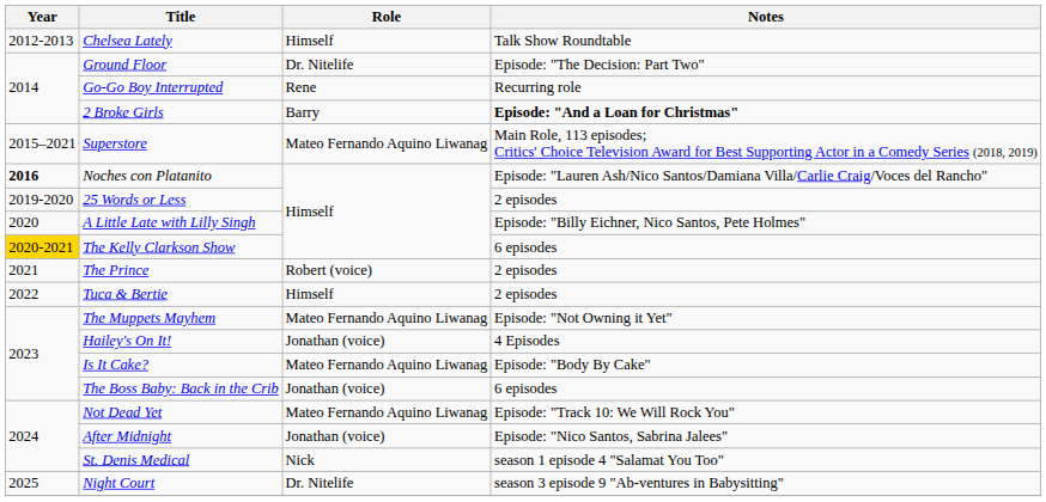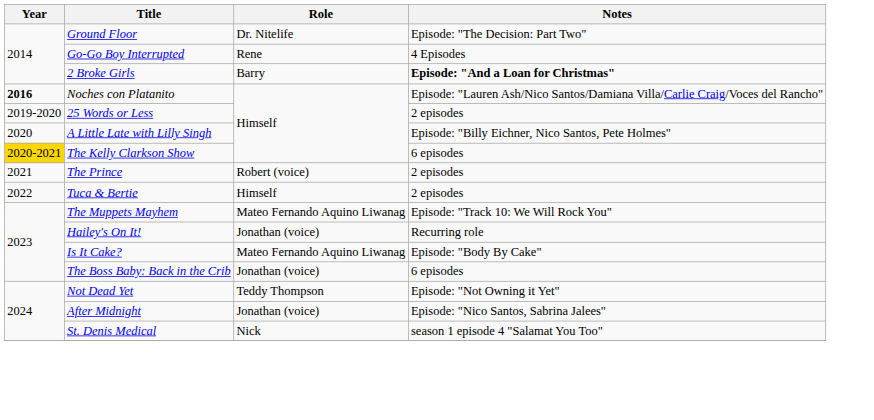 <table class="wikitable sortable">
 <tr>
 <th>Year</th>
 <th>Title</th>
 <th>Role</th>
 <th>Notes</th>
-</tr>
-<tr>
-<td>2012-2013</td>
-<td><em><a href='#'>Chelsea Lately</a></em></td>
-<td>Himself</td>
-<td>Talk Show Roundtable</td>
 </tr>
 <tr>
 <td rowspan="3">2014</td>
 <td><em><a href='#'>Ground Floor</a></em></td>
 <td>Dr. Nitelife</td>
 <td>Episode: "The Decision: Part Two"</td>
 </tr>
 <tr>
 <td><em><a href='#'>Go-Go Boy Interrupted</a></em></td>
 <td>Rene</td>
-<td>Recurring role</td>
+<td>4 Episodes</td>
 </tr>
 <tr>
 <td><em><a href='#'>2 Broke Girls</a></em></td>
 <td>Barry</td>
 <td><strong>Episode: "And a Loan for Christmas"</strong></td>
-</tr>
-<tr>
-<td>2015–2021</td>
-<td><em><a href='#'>Superstore</a></em></td>
-<td>Mateo Fernando Aquino Liwanag</td>
-<td>Main Role, 113 episodes;<br><a href='#'>Critics' Choice Television Award for Best Supporting Actor in a Comedy Series</a> <small>(2018, 2019)</small></td>
 </tr>
 <tr>
 <td><strong>2016</strong></td>
 <td><em>Noches con Platanito</em></td>
 <td rowspan="4">Himself</td>
 <td>Episode: "Lauren Ash/Nico Santos/Damiana Villa/<a href='#'>Carlie Craig</a>/Voces del Rancho"</td>
 </tr>
 <tr>
 <td>2019-2020</td>
 <td><em><a href='#'>25 Words or Less</a></em></td>
 <td>2 episodes</td>
 </tr>
 <tr>
 <td>2020</td>
 <td><em><a href='#'>A Little Late with Lilly Singh</a></em></td>
 <td>Episode: "Billy Eichner, Nico Santos, Pete Holmes"</td>
 </tr>
 <tr>
 <td style="background: gold;">2020-2021</td>
 <td><em><a href='#'>The Kelly Clarkson Show</a></em></td>
 <td>6 episodes</td>
 </tr>
 <tr>
 <td>2021</td>
 <td><em><a href='#'>The Prince</a></em></td>
 <td>Robert (voice)</td>
 <td>2 episodes</td>
 </tr>
 <tr>
 <td>2022</td>
 <td><em><a href='#'>Tuca & Bertie</a></em></td>
 <td>Himself</td>
 <td>2 episodes</td>
 </tr>
 <tr>
 <td rowspan="4">2023</td>
 <td><em><a href='#'>The Muppets Mayhem</a></em></td>
 <td>Mateo Fernando Aquino Liwanag</td>
-<td>Episode: "Not Owning it Yet"</td>
+<td>Episode: "Track 10: We Will Rock You"</td>
 </tr>
 <tr>
 <td><em><a href='#'>Hailey's On It!</a></em></td>
 <td>Jonathan (voice)</td>
-<td>4 Episodes</td>
+<td>Recurring role</td>
 </tr>
 <tr>
 <td><em><a href='#'>Is It Cake?</a></em></td>
 <td>Mateo Fernando Aquino Liwanag</td>
 <td>Episode: "Body By Cake"</td>
 </tr>
 <tr>
 <td><em><a href='#'>The Boss Baby: Back in the Crib</a></em></td>
 <td>Jonathan (voice)</td>
 <td>6 episodes</td>
 </tr>
 <tr>
 <td rowspan="3">2024</td>
 <td><em><a href='#'>Not Dead Yet</a></em></td>
-<td>Mateo Fernando Aquino Liwanag</td>
-<td>Episode: "Track 10: We Will Rock You"</td>
+<td>Teddy Thompson</td>
+<td>Episode: "Not Owning it Yet"</td>
 </tr>
 <tr>
 <td><em><a href='#'>After Midnight</a></em></td>
 <td>Jonathan (voice)</td>
 <td>Episode: "Nico Santos, Sabrina Jalees"</td>
 </tr>
 <tr>
 <td><em><a href='#'>St. Denis Medical</a></em></td>
 <td>Nick</td>
 <td>season 1 episode 4 "Salamat You Too"</td>
 </tr>
 <tr>
-<td>2025</td>
-<td><em><a href='#'>Night Court</a></em></td>
-<td>Dr. Nitelife</td>
-<td>season 3 episode 9 "Ab-ventures in Babysitting"</td>
-</tr>
-<tr>
 </tr>
 </table>
